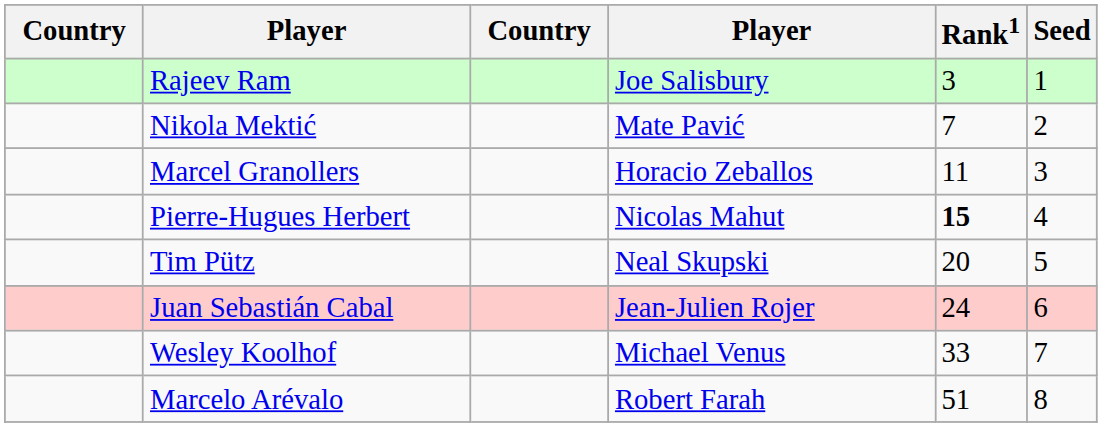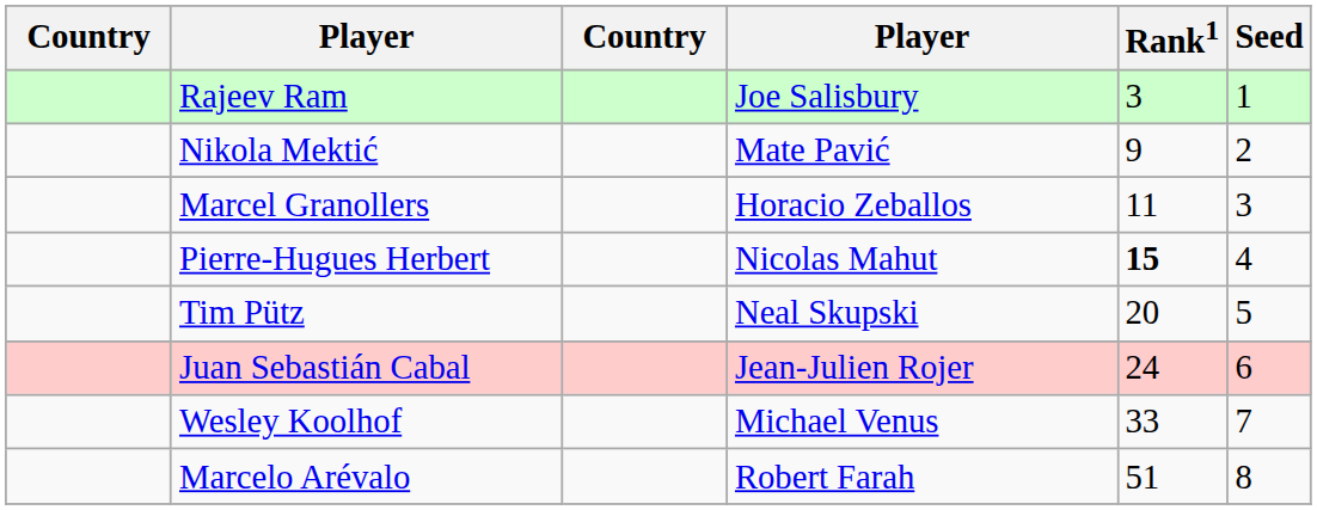 <table class="sortable wikitable">
 <tr>
 <th width="70">Country</th>
 <th width="175">Player</th>
 <th width="70">Country</th>
 <th width="175">Player</th>
 <th>Rank<sup>1</sup></th>
 <th>Seed</th>
 </tr>
 <tr bgcolor=#cfc>
 <td></td>
 <td><a href='#'>Rajeev Ram</a></td>
 <td></td>
 <td><a href='#'>Joe Salisbury</a></td>
 <td>3</td>
 <td>1</td>
 </tr>
 <tr>
 <td></td>
 <td><a href='#'>Nikola Mektić</a></td>
 <td></td>
 <td><a href='#'>Mate Pavić</a></td>
-<td>7</td>
+<td>9</td>
 <td>2</td>
 </tr>
 <tr>
 <td></td>
 <td><a href='#'>Marcel Granollers</a></td>
 <td></td>
 <td><a href='#'>Horacio Zeballos</a></td>
 <td>11</td>
 <td>3</td>
 </tr>
 <tr>
 <td></td>
 <td><a href='#'>Pierre-Hugues Herbert</a></td>
 <td></td>
 <td><a href='#'>Nicolas Mahut</a></td>
 <td><strong>15</strong></td>
 <td>4</td>
 </tr>
 <tr>
 <td></td>
 <td><a href='#'>Tim Pütz</a></td>
 <td></td>
 <td><a href='#'>Neal Skupski</a></td>
 <td>20</td>
 <td>5</td>
 </tr>
 <tr bgcolor=#fcc>
 <td></td>
 <td><a href='#'>Juan Sebastián Cabal</a></td>
 <td></td>
 <td><a href='#'>Jean-Julien Rojer</a></td>
 <td>24</td>
 <td>6</td>
 </tr>
 <tr>
 <td></td>
 <td><a href='#'>Wesley Koolhof</a></td>
 <td></td>
 <td><a href='#'>Michael Venus</a></td>
 <td>33</td>
 <td>7</td>
 </tr>
 <tr>
 <td></td>
 <td><a href='#'>Marcelo Arévalo</a></td>
 <td></td>
 <td><a href='#'>Robert Farah</a></td>
 <td>51</td>
 <td>8</td>
 </tr>
 </table>
